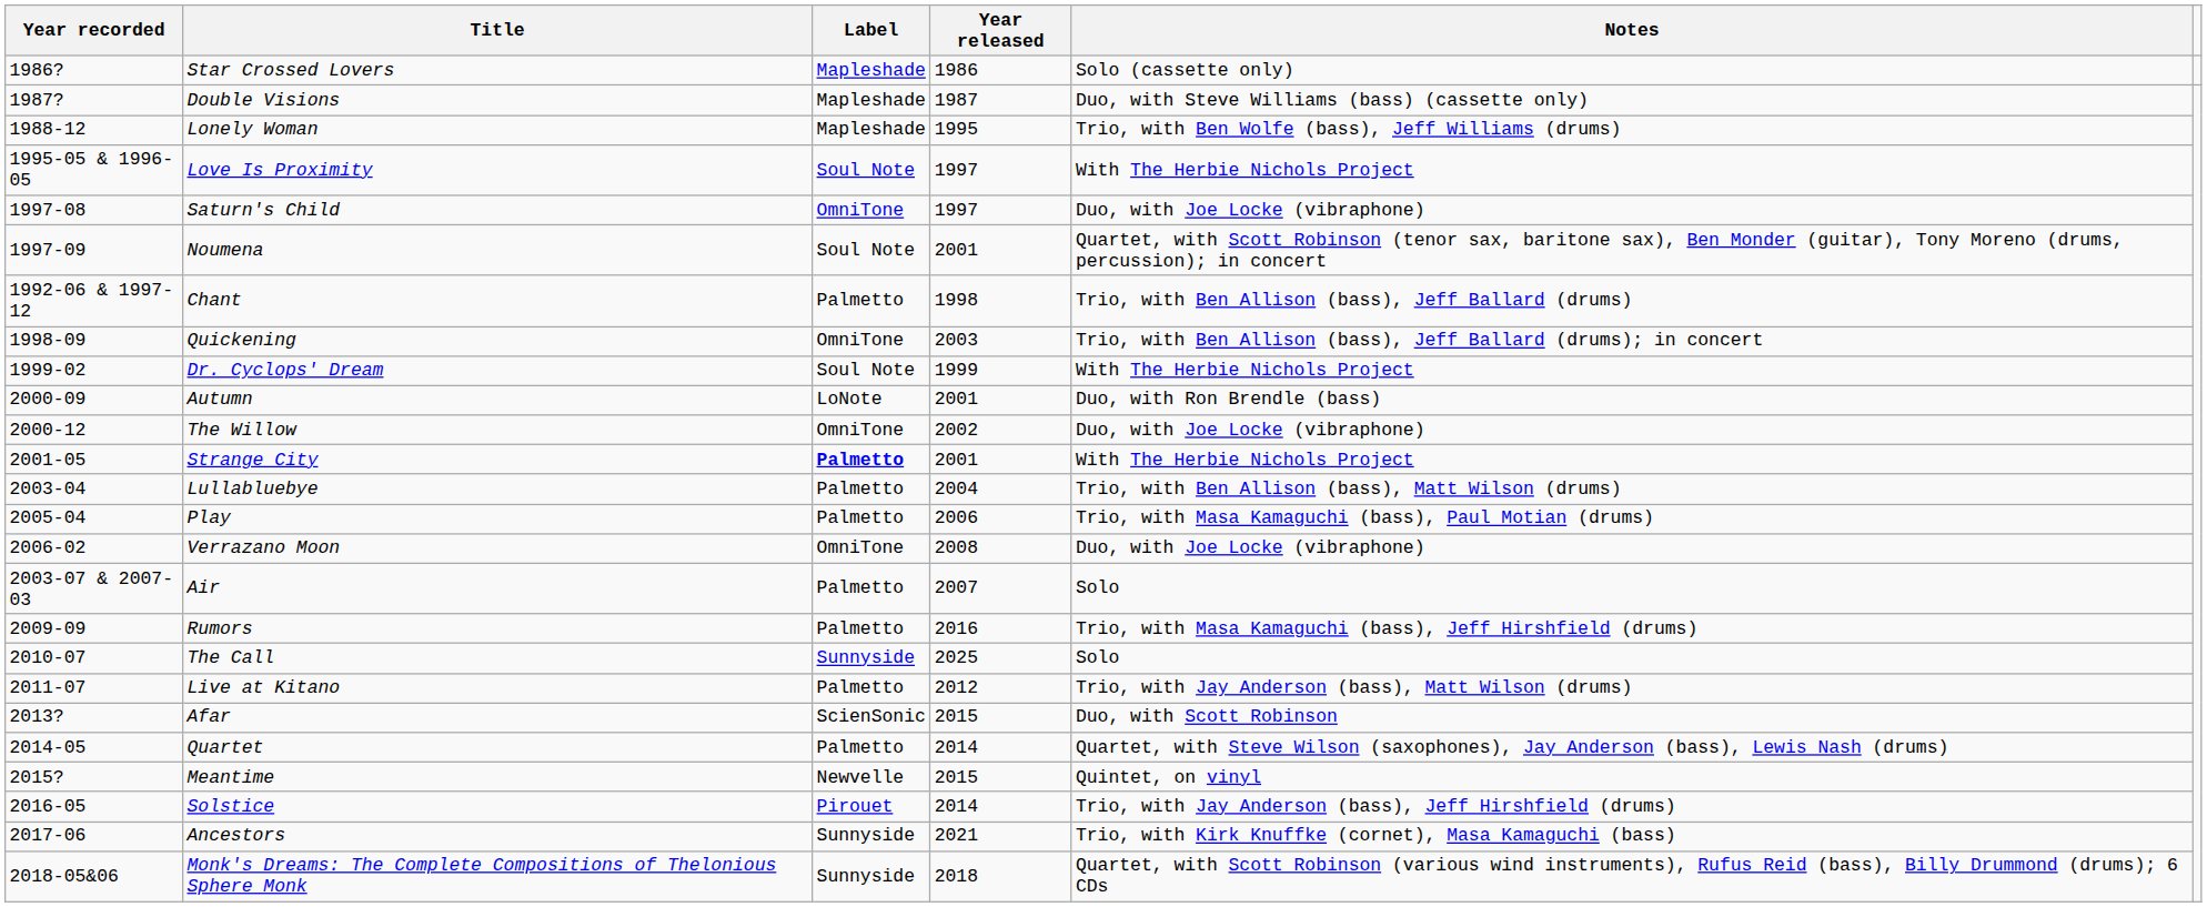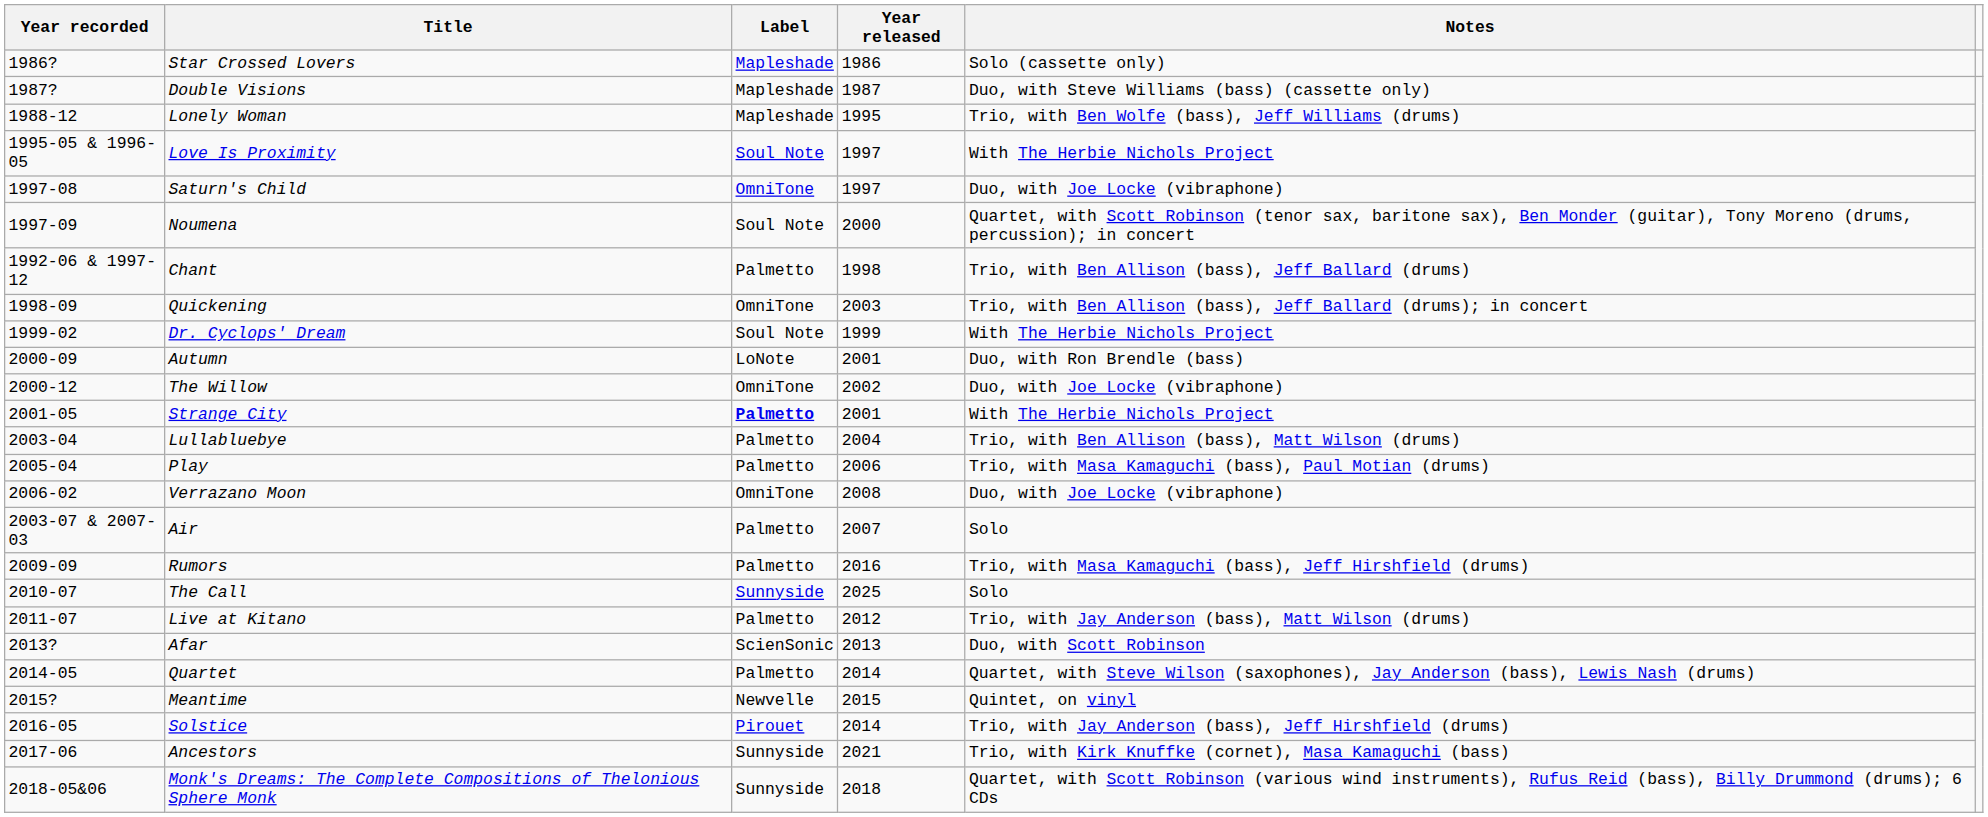 <table class="wikitable sortable">
 <tr>
 <th>Year recorded</th>
 <th>Title</th>
 <th>Label</th>
 <th>Year released</th>
 <th>Notes</th>
 </tr>
 <tr>
 <td>1986?</td>
 <td><em>Star Crossed Lovers</em></td>
 <td><a href='#'>Mapleshade</a></td>
 <td>1986</td>
 <td>Solo (cassette only)</td>
 <td></td>
 </tr>
 <tr>
 <td>1987?</td>
 <td><em>Double Visions</em></td>
 <td>Mapleshade</td>
 <td>1987</td>
 <td>Duo, with Steve Williams (bass) (cassette only)</td>
 </tr>
 <tr>
 <td>1988-12</td>
 <td><em>Lonely Woman</em></td>
 <td>Mapleshade</td>
 <td>1995</td>
 <td>Trio, with <a href='#'>Ben Wolfe</a> (bass), <a href='#'>Jeff Williams</a> (drums)</td>
 </tr>
 <tr>
 <td>1995-05 & 1996-05</td>
 <td><em><a href='#'>Love Is Proximity</a></em></td>
 <td><a href='#'>Soul Note</a></td>
 <td>1997</td>
 <td>With <a href='#'>The Herbie Nichols Project</a></td>
 </tr>
 <tr>
 <td>1997-08</td>
 <td><em>Saturn's Child</em></td>
 <td><a href='#'>OmniTone</a></td>
 <td>1997</td>
 <td>Duo, with <a href='#'>Joe Locke</a> (vibraphone)</td>
 </tr>
 <tr>
 <td>1997-09</td>
 <td><em>Noumena</em></td>
 <td>Soul Note</td>
-<td>2001</td>
+<td>2000</td>
 <td>Quartet, with <a href='#'>Scott Robinson</a> (tenor sax, baritone sax), <a href='#'>Ben Monder</a> (guitar), Tony Moreno (drums, percussion); in concert</td>
 </tr>
 <tr>
 <td>1992-06 & 1997-12</td>
 <td><em>Chant</em></td>
 <td>Palmetto</td>
 <td>1998</td>
 <td>Trio, with <a href='#'>Ben Allison</a> (bass), <a href='#'>Jeff Ballard</a> (drums)</td>
 </tr>
 <tr>
 <td>1998-09</td>
 <td><em>Quickening</em></td>
 <td>OmniTone</td>
 <td>2003</td>
 <td>Trio, with <a href='#'>Ben Allison</a> (bass), <a href='#'>Jeff Ballard</a> (drums); in concert</td>
 </tr>
 <tr>
 <td>1999-02</td>
 <td><em><a href='#'>Dr. Cyclops' Dream</a></em></td>
 <td>Soul Note</td>
 <td>1999</td>
 <td>With <a href='#'>The Herbie Nichols Project</a></td>
 </tr>
 <tr>
 <td>2000-09</td>
 <td><em>Autumn</em></td>
 <td>LoNote</td>
 <td>2001</td>
 <td>Duo, with Ron Brendle (bass)</td>
 </tr>
 <tr>
 <td>2000-12</td>
 <td><em>The Willow</em></td>
 <td>OmniTone</td>
 <td>2002</td>
 <td>Duo, with <a href='#'>Joe Locke</a> (vibraphone)</td>
 </tr>
 <tr>
 <td>2001-05</td>
 <td><em><a href='#'>Strange City</a></em></td>
 <td><strong><a href='#'>Palmetto</a></strong></td>
 <td>2001</td>
 <td>With <a href='#'>The Herbie Nichols Project</a></td>
 </tr>
 <tr>
 <td>2003-04</td>
 <td><em>Lullabluebye</em></td>
 <td>Palmetto</td>
 <td>2004</td>
 <td>Trio, with <a href='#'>Ben Allison</a> (bass), <a href='#'>Matt Wilson</a> (drums)</td>
 </tr>
 <tr>
 <td>2005-04</td>
 <td><em>Play</em></td>
 <td>Palmetto</td>
 <td>2006</td>
 <td>Trio, with <a href='#'>Masa Kamaguchi</a> (bass), <a href='#'>Paul Motian</a> (drums)</td>
 </tr>
 <tr>
 <td>2006-02</td>
 <td><em>Verrazano Moon</em></td>
 <td>OmniTone</td>
 <td>2008</td>
 <td>Duo, with <a href='#'>Joe Locke</a> (vibraphone)</td>
 </tr>
 <tr>
 <td>2003-07 & 2007-03</td>
 <td><em>Air</em></td>
 <td>Palmetto</td>
 <td>2007</td>
 <td>Solo</td>
 </tr>
 <tr>
 <td>2009-09</td>
 <td><em>Rumors</em></td>
 <td>Palmetto</td>
 <td>2016</td>
 <td>Trio, with <a href='#'>Masa Kamaguchi</a> (bass), <a href='#'>Jeff Hirshfield</a> (drums)</td>
 </tr>
 <tr>
 <td>2010-07</td>
 <td><em>The Call</em></td>
 <td><a href='#'>Sunnyside</a></td>
 <td>2025</td>
 <td>Solo</td>
 </tr>
 <tr>
 <td>2011-07</td>
 <td><em>Live at Kitano</em></td>
 <td>Palmetto</td>
 <td>2012</td>
 <td>Trio, with <a href='#'>Jay Anderson</a> (bass), <a href='#'>Matt Wilson</a> (drums)</td>
 </tr>
 <tr>
 <td>2013?</td>
 <td><em>Afar</em></td>
 <td>ScienSonic</td>
-<td>2015</td>
+<td>2013</td>
 <td>Duo, with <a href='#'>Scott Robinson</a></td>
 </tr>
 <tr>
 <td>2014-05</td>
 <td><em>Quartet</em></td>
 <td>Palmetto</td>
 <td>2014</td>
 <td>Quartet, with <a href='#'>Steve Wilson</a> (saxophones), <a href='#'>Jay Anderson</a> (bass), <a href='#'>Lewis Nash</a> (drums)</td>
 </tr>
 <tr>
 <td>2015?</td>
 <td><em>Meantime</em></td>
 <td>Newvelle</td>
 <td>2015</td>
 <td>Quintet, on <a href='#'>vinyl</a></td>
 </tr>
 <tr>
 <td>2016-05</td>
 <td><em><a href='#'>Solstice</a></em></td>
 <td><a href='#'>Pirouet</a></td>
 <td>2014</td>
 <td>Trio, with <a href='#'>Jay Anderson</a> (bass), <a href='#'>Jeff Hirshfield</a> (drums)</td>
 </tr>
 <tr>
 <td>2017-06</td>
 <td><em>Ancestors</em></td>
 <td>Sunnyside</td>
 <td>2021</td>
 <td>Trio, with <a href='#'>Kirk Knuffke</a> (cornet), <a href='#'>Masa Kamaguchi</a> (bass)</td>
 </tr>
 <tr>
 <td>2018-05&06</td>
 <td><em><a href='#'>Monk's Dreams: The Complete Compositions of Thelonious Sphere Monk</a></em></td>
 <td>Sunnyside</td>
 <td>2018</td>
 <td>Quartet, with <a href='#'>Scott Robinson</a> (various wind instruments), <a href='#'>Rufus Reid</a> (bass), <a href='#'>Billy Drummond</a> (drums); 6 CDs</td>
 </tr>
 </table>
